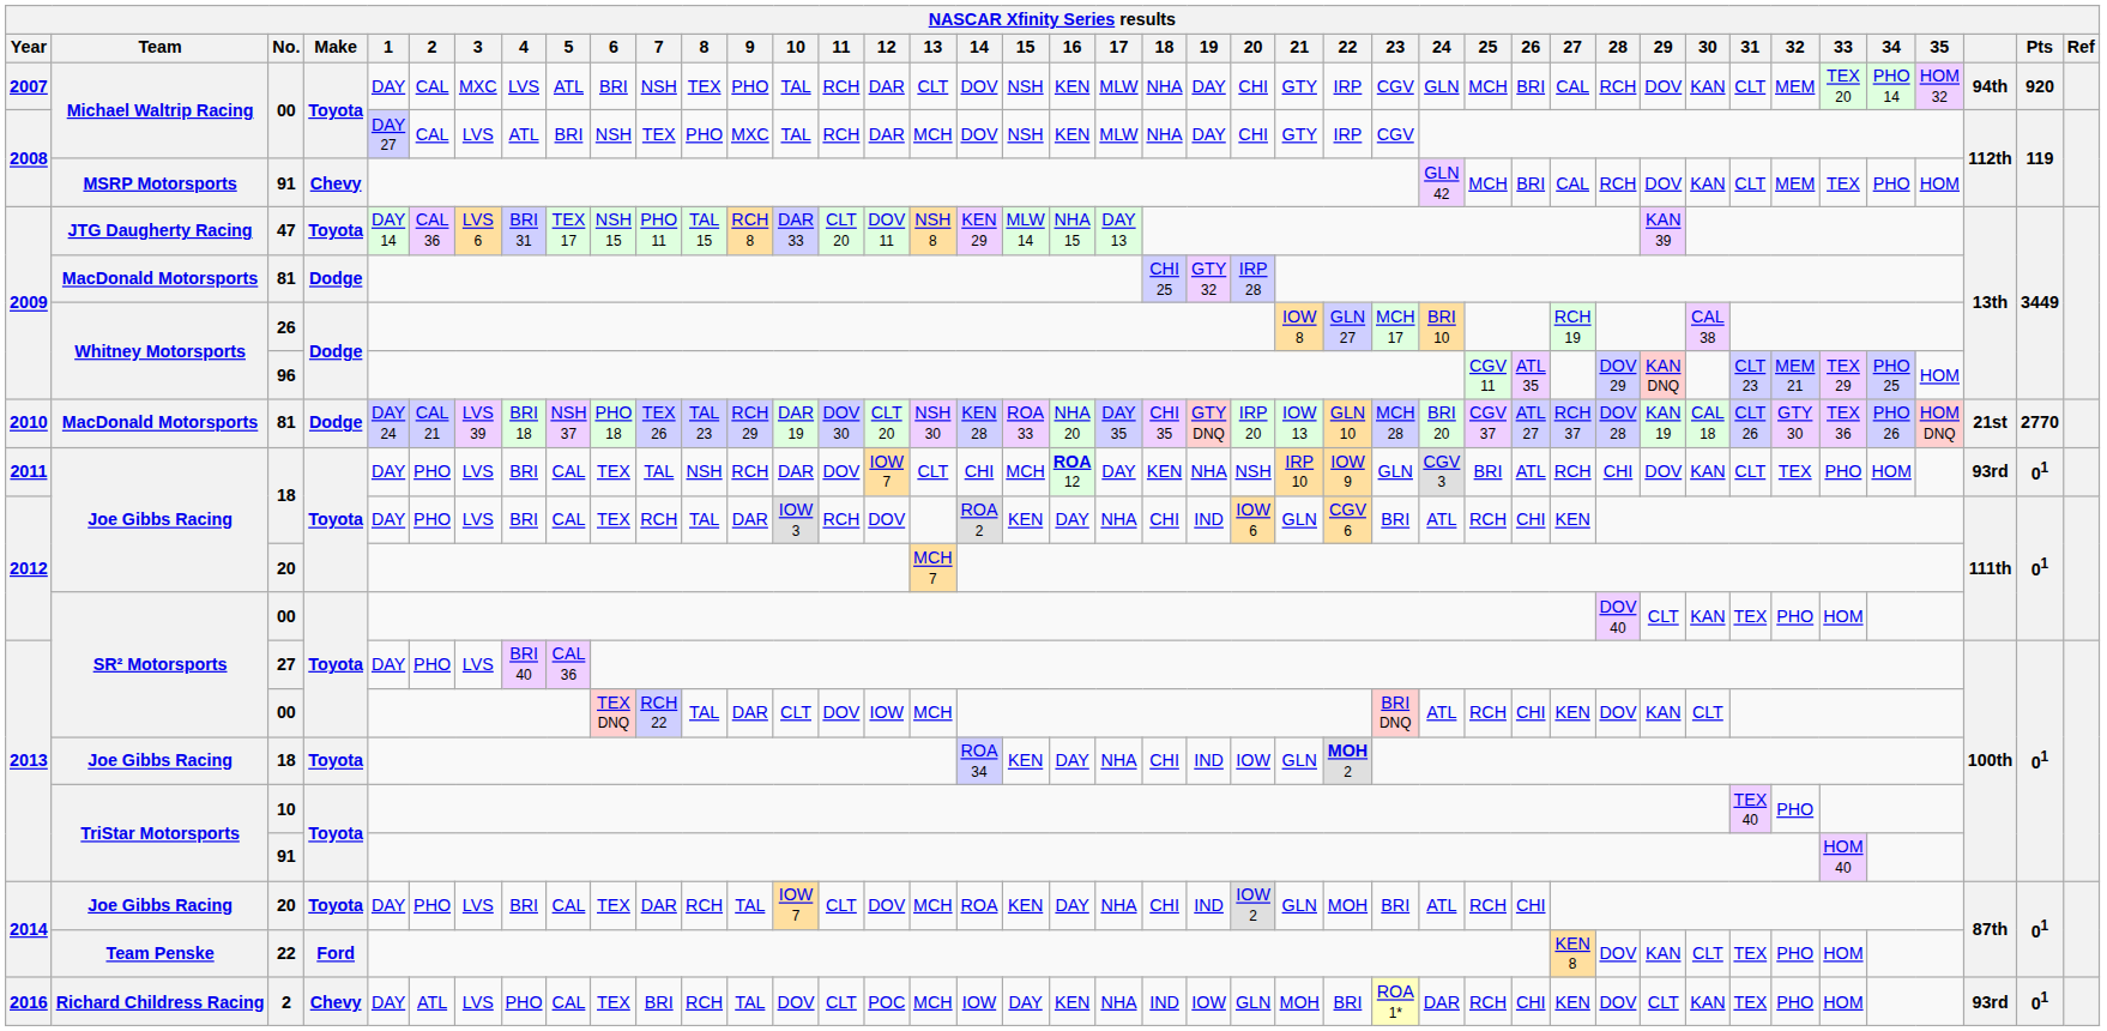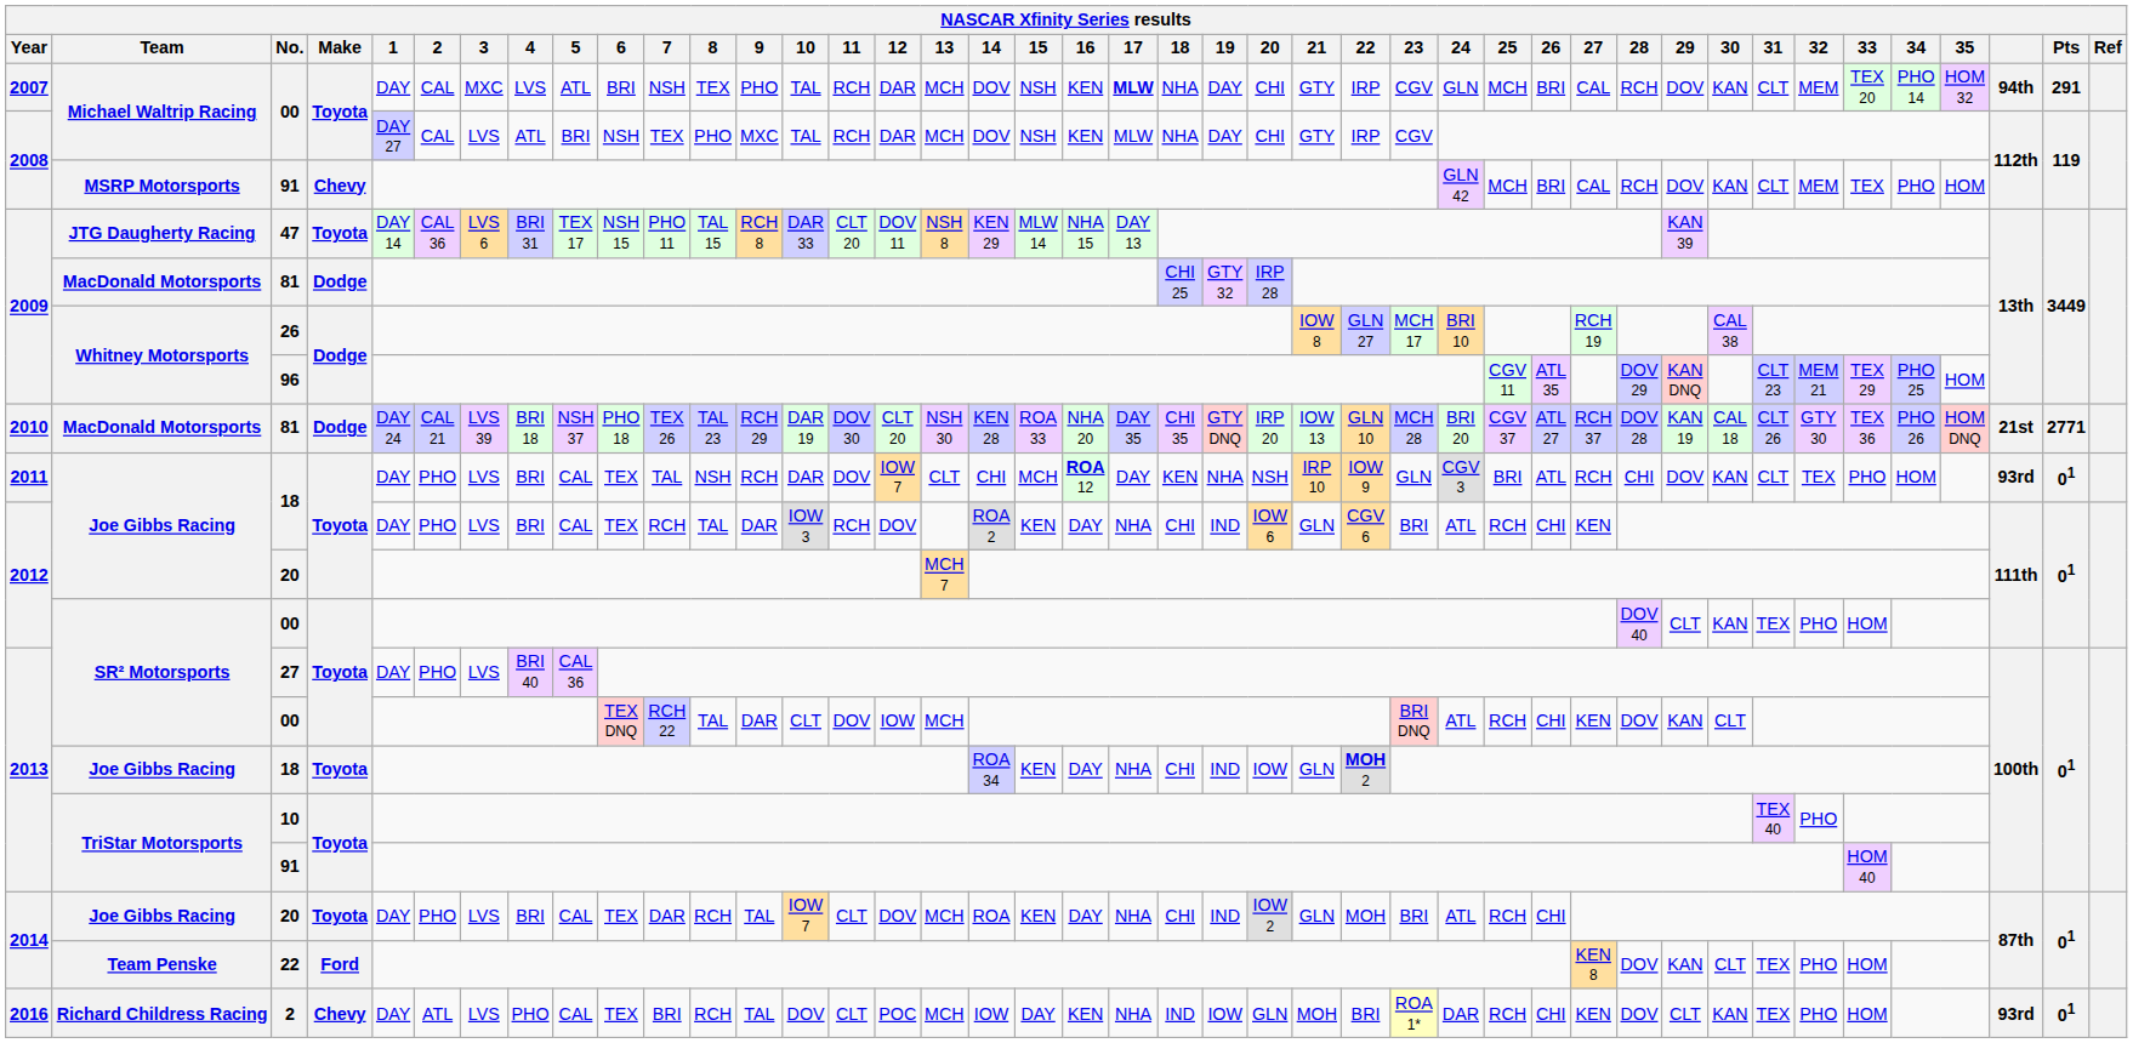 <table class="wikitable" style="text-align:center; font-size:75%">
 <tr>
 <th colspan=42><a href='#'>NASCAR Xfinity Series</a> results</th>
 </tr>
 <tr>
 <th>Year</th>
 <th>Team</th>
 <th>No.</th>
 <th>Make</th>
 <th>1</th>
 <th>2</th>
 <th>3</th>
 <th>4</th>
 <th>5</th>
 <th>6</th>
 <th>7</th>
 <th>8</th>
 <th>9</th>
 <th>10</th>
 <th>11</th>
 <th>12</th>
 <th>13</th>
 <th>14</th>
 <th>15</th>
 <th>16</th>
 <th>17</th>
 <th>18</th>
 <th>19</th>
 <th>20</th>
 <th>21</th>
 <th>22</th>
 <th>23</th>
 <th>24</th>
 <th>25</th>
 <th>26</th>
 <th>27</th>
 <th>28</th>
 <th>29</th>
 <th>30</th>
 <th>31</th>
 <th>32</th>
 <th>33</th>
 <th>34</th>
 <th>35</th>
 <th></th>
 <th>Pts</th>
 <th>Ref</th>
 </tr>
 <tr>
 <th><a href='#'>2007</a></th>
 <th rowspan=2 nowrap><a href='#'>Michael Waltrip Racing</a></th>
 <th rowspan=2>00</th>
 <th rowspan=2><a href='#'>Toyota</a></th>
 <td><a href='#'>DAY</a></td>
 <td><a href='#'>CAL</a></td>
 <td><a href='#'>MXC</a></td>
 <td><a href='#'>LVS</a></td>
 <td><a href='#'>ATL</a></td>
 <td><a href='#'>BRI</a></td>
 <td><a href='#'>NSH</a></td>
 <td><a href='#'>TEX</a></td>
 <td><a href='#'>PHO</a></td>
 <td><a href='#'>TAL</a></td>
 <td><a href='#'>RCH</a></td>
 <td><a href='#'>DAR</a></td>
-<td><a href='#'>CLT</a></td>
+<td><a href='#'>MCH</a></td>
 <td><a href='#'>DOV</a></td>
 <td><a href='#'>NSH</a></td>
 <td><a href='#'>KEN</a></td>
-<td><a href='#'>MLW</a></td>
+<td><strong><a href='#'>MLW</a></strong></td>
 <td><a href='#'>NHA</a></td>
 <td><a href='#'>DAY</a></td>
 <td><a href='#'>CHI</a></td>
 <td><a href='#'>GTY</a></td>
 <td><a href='#'>IRP</a></td>
 <td><a href='#'>CGV</a></td>
 <td><a href='#'>GLN</a></td>
 <td><a href='#'>MCH</a></td>
 <td><a href='#'>BRI</a></td>
 <td><a href='#'>CAL</a></td>
 <td><a href='#'>RCH</a></td>
 <td><a href='#'>DOV</a></td>
 <td><a href='#'>KAN</a></td>
 <td><a href='#'>CLT</a></td>
 <td><a href='#'>MEM</a></td>
 <td style="background:#DFFFDF;"><a href='#'>TEX</a><br><small>20</small></td>
 <td style="background:#DFFFDF;"><a href='#'>PHO</a><br><small>14</small></td>
 <td style="background:#EFCFFF;"><a href='#'>HOM</a><br><small>32</small></td>
 <th>94th</th>
-<th>920</th>
+<th>291</th>
 <th></th>
 </tr>
 <tr>
 <th rowspan=2><a href='#'>2008</a></th>
 <td style="background:#CFCFFF;"><a href='#'>DAY</a><br><small>27</small></td>
 <td><a href='#'>CAL</a></td>
 <td><a href='#'>LVS</a></td>
 <td><a href='#'>ATL</a></td>
 <td><a href='#'>BRI</a></td>
 <td><a href='#'>NSH</a></td>
 <td><a href='#'>TEX</a></td>
 <td><a href='#'>PHO</a></td>
 <td><a href='#'>MXC</a></td>
 <td><a href='#'>TAL</a></td>
 <td><a href='#'>RCH</a></td>
 <td><a href='#'>DAR</a></td>
 <td><a href='#'>MCH</a></td>
 <td><a href='#'>DOV</a></td>
 <td><a href='#'>NSH</a></td>
 <td><a href='#'>KEN</a></td>
 <td><a href='#'>MLW</a></td>
 <td><a href='#'>NHA</a></td>
 <td><a href='#'>DAY</a></td>
 <td><a href='#'>CHI</a></td>
 <td><a href='#'>GTY</a></td>
 <td><a href='#'>IRP</a></td>
 <td><a href='#'>CGV</a></td>
 <td colspan=12></td>
 <th rowspan=2>112th</th>
 <th rowspan=2>119</th>
 <th rowspan=2></th>
 </tr>
 <tr>
 <th><a href='#'>MSRP Motorsports</a></th>
 <th>91</th>
 <th><a href='#'>Chevy</a></th>
 <td colspan=23></td>
 <td style="background:#EFCFFF;"><a href='#'>GLN</a><br><small>42</small></td>
 <td><a href='#'>MCH</a></td>
 <td><a href='#'>BRI</a></td>
 <td><a href='#'>CAL</a></td>
 <td><a href='#'>RCH</a></td>
 <td><a href='#'>DOV</a></td>
 <td><a href='#'>KAN</a></td>
 <td><a href='#'>CLT</a></td>
 <td><a href='#'>MEM</a></td>
 <td><a href='#'>TEX</a></td>
 <td><a href='#'>PHO</a></td>
 <td><a href='#'>HOM</a></td>
 </tr>
 <tr>
 <th rowspan=4><a href='#'>2009</a></th>
 <th><a href='#'>JTG Daugherty Racing</a></th>
 <th>47</th>
 <th><a href='#'>Toyota</a></th>
 <td style="background:#DFFFDF;"><a href='#'>DAY</a><br><small>14</small></td>
 <td style="background:#EFCFFF;"><a href='#'>CAL</a><br><small>36</small></td>
 <td style="background:#FFDF9F;"><a href='#'>LVS</a><br><small>6</small></td>
 <td style="background:#CFCFFF;"><a href='#'>BRI</a><br><small>31</small></td>
 <td style="background:#DFFFDF;"><a href='#'>TEX</a><br><small>17</small></td>
 <td style="background:#DFFFDF;"><a href='#'>NSH</a><br><small>15</small></td>
 <td style="background:#DFFFDF;"><a href='#'>PHO</a><br><small>11</small></td>
 <td style="background:#DFFFDF;"><a href='#'>TAL</a><br><small>15</small></td>
 <td style="background:#FFDF9F;"><a href='#'>RCH</a><br><small>8</small></td>
 <td style="background:#CFCFFF;"><a href='#'>DAR</a><br><small>33</small></td>
 <td style="background:#DFFFDF;"><a href='#'>CLT</a><br><small>20</small></td>
 <td style="background:#DFFFDF;"><a href='#'>DOV</a><br><small>11</small></td>
 <td style="background:#FFDF9F;"><a href='#'>NSH</a><br><small>8</small></td>
 <td style="background:#EFCFFF;"><a href='#'>KEN</a><br><small>29</small></td>
 <td style="background:#DFFFDF;"><a href='#'>MLW</a><br><small>14</small></td>
 <td style="background:#DFFFDF;"><a href='#'>NHA</a><br><small>15</small></td>
 <td style="background:#DFFFDF;"><a href='#'>DAY</a><br><small>13</small></td>
 <td colspan=11></td>
 <td style="background:#EFCFFF;"><a href='#'>KAN</a><br><small>39</small></td>
 <td colspan=6></td>
 <th rowspan=4>13th</th>
 <th rowspan=4>3449</th>
 <th rowspan=4></th>
 </tr>
 <tr>
 <th><a href='#'>MacDonald Motorsports</a></th>
 <th>81</th>
 <th><a href='#'>Dodge</a></th>
 <td colspan=17></td>
 <td style="background:#CFCFFF;"><a href='#'>CHI</a><br><small>25</small></td>
 <td style="background:#EFCFFF;"><a href='#'>GTY</a><br><small>32</small></td>
 <td style="background:#CFCFFF;"><a href='#'>IRP</a><br><small>28</small></td>
 <td colspan=15></td>
 </tr>
 <tr>
 <th rowspan=2><a href='#'>Whitney Motorsports</a></th>
 <th>26</th>
 <th rowspan=2><a href='#'>Dodge</a></th>
 <td colspan=20></td>
 <td style="background:#FFDF9F;"><a href='#'>IOW</a><br><small>8</small></td>
 <td style="background:#CFCFFF;"><a href='#'>GLN</a><br><small>27</small></td>
 <td style="background:#DFFFDF;"><a href='#'>MCH</a><br><small>17</small></td>
 <td style="background:#FFDF9F;"><a href='#'>BRI</a><br><small>10</small></td>
 <td colspan=2></td>
 <td style="background:#DFFFDF;"><a href='#'>RCH</a><br><small>19</small></td>
 <td colspan=2></td>
 <td style="background:#EFCFFF;"><a href='#'>CAL</a><br><small>38</small></td>
 <td colspan=5></td>
 </tr>
 <tr>
 <th>96</th>
 <td colspan=24></td>
 <td style="background:#DFFFDF;"><a href='#'>CGV</a><br><small>11</small></td>
 <td style="background:#EFCFFF;"><a href='#'>ATL</a><br><small>35</small></td>
 <td></td>
 <td style="background:#CFCFFF;"><a href='#'>DOV</a><br><small>29</small></td>
 <td style="background:#FFCFCF;"><a href='#'>KAN</a><br><small>DNQ</small></td>
 <td></td>
 <td style="background:#CFCFFF;"><a href='#'>CLT</a><br><small>23</small></td>
 <td style="background:#CFCFFF;"><a href='#'>MEM</a><br><small>21</small></td>
 <td style="background:#EFCFFF;"><a href='#'>TEX</a><br><small>29</small></td>
 <td style="background:#CFCFFF;"><a href='#'>PHO</a><br><small>25</small></td>
 <td><a href='#'>HOM</a></td>
 </tr>
 <tr>
 <th><a href='#'>2010</a></th>
 <th><a href='#'>MacDonald Motorsports</a></th>
 <th>81</th>
 <th><a href='#'>Dodge</a></th>
 <td style="background:#CFCFFF;"><a href='#'>DAY</a><br><small>24</small></td>
 <td style="background:#CFCFFF;"><a href='#'>CAL</a><br><small>21</small></td>
 <td style="background:#EFCFFF;"><a href='#'>LVS</a><br><small>39</small></td>
 <td style="background:#DFFFDF;"><a href='#'>BRI</a><br><small>18</small></td>
 <td style="background:#EFCFFF;"><a href='#'>NSH</a><br><small>37</small></td>
 <td style="background:#DFFFDF;"><a href='#'>PHO</a><br><small>18</small></td>
 <td style="background:#CFCFFF;"><a href='#'>TEX</a><br><small>26</small></td>
 <td style="background:#CFCFFF;"><a href='#'>TAL</a><br><small>23</small></td>
 <td style="background:#CFCFFF;"><a href='#'>RCH</a><br><small>29</small></td>
 <td style="background:#DFFFDF;"><a href='#'>DAR</a><br><small>19</small></td>
 <td style="background:#CFCFFF;"><a href='#'>DOV</a><br><small>30</small></td>
 <td style="background:#DFFFDF;"><a href='#'>CLT</a><br><small>20</small></td>
 <td style="background:#EFCFFF;"><a href='#'>NSH</a><br><small>30</small></td>
 <td style="background:#CFCFFF;"><a href='#'>KEN</a><br><small>28</small></td>
 <td style="background:#EFCFFF;"><a href='#'>ROA</a><br><small>33</small></td>
 <td style="background:#DFFFDF;"><a href='#'>NHA</a><br><small>20</small></td>
 <td style="background:#CFCFFF;"><a href='#'>DAY</a><br><small>35</small></td>
 <td style="background:#EFCFFF;"><a href='#'>CHI</a><br><small>35</small></td>
 <td style="background:#FFCFCF;"><a href='#'>GTY</a><br><small>DNQ</small></td>
 <td style="background:#DFFFDF;"><a href='#'>IRP</a><br><small>20</small></td>
 <td style="background:#DFFFDF;"><a href='#'>IOW</a><br><small>13</small></td>
 <td style="background:#FFDF9F;"><a href='#'>GLN</a><br><small>10</small></td>
 <td style="background:#CFCFFF;"><a href='#'>MCH</a><br><small>28</small></td>
 <td style="background:#DFFFDF;"><a href='#'>BRI</a><br><small>20</small></td>
 <td style="background:#EFCFFF;"><a href='#'>CGV</a><br><small>37</small></td>
 <td style="background:#CFCFFF;"><a href='#'>ATL</a><br><small>27</small></td>
 <td style="background:#CFCFFF;"><a href='#'>RCH</a><br><small>37</small></td>
 <td style="background:#CFCFFF;"><a href='#'>DOV</a><br><small>28</small></td>
 <td style="background:#DFFFDF;"><a href='#'>KAN</a><br><small>19</small></td>
 <td style="background:#DFFFDF;"><a href='#'>CAL</a><br><small>18</small></td>
 <td style="background:#CFCFFF;"><a href='#'>CLT</a><br><small>26</small></td>
 <td style="background:#EFCFFF;"><a href='#'>GTY</a><br><small>30</small></td>
 <td style="background:#EFCFFF;"><a href='#'>TEX</a><br><small>36</small></td>
 <td style="background:#CFCFFF;"><a href='#'>PHO</a><br><small>26</small></td>
 <td style="background:#FFCFCF;"><a href='#'>HOM</a><br><small>DNQ</small></td>
 <th>21st</th>
-<th>2770</th>
+<th>2771</th>
 <th></th>
 </tr>
 <tr>
 <th><a href='#'>2011</a></th>
 <th rowspan=3><a href='#'>Joe Gibbs Racing</a></th>
 <th rowspan=2>18</th>
 <th rowspan=3><a href='#'>Toyota</a></th>
 <td><a href='#'>DAY</a></td>
 <td><a href='#'>PHO</a></td>
 <td><a href='#'>LVS</a></td>
 <td><a href='#'>BRI</a></td>
 <td><a href='#'>CAL</a></td>
 <td><a href='#'>TEX</a></td>
 <td><a href='#'>TAL</a></td>
 <td><a href='#'>NSH</a></td>
 <td><a href='#'>RCH</a></td>
 <td><a href='#'>DAR</a></td>
 <td><a href='#'>DOV</a></td>
 <td style="background:#FFDF9F;"><a href='#'>IOW</a><br><small>7</small></td>
 <td><a href='#'>CLT</a></td>
 <td><a href='#'>CHI</a></td>
 <td><a href='#'>MCH</a></td>
 <td style="background:#DFFFDF;"><strong><a href='#'>ROA</a></strong><br><small>12</small></td>
 <td><a href='#'>DAY</a></td>
 <td><a href='#'>KEN</a></td>
 <td><a href='#'>NHA</a></td>
 <td><a href='#'>NSH</a></td>
 <td style="background:#FFDF9F;"><a href='#'>IRP</a><br><small>10</small></td>
 <td style="background:#FFDF9F;"><a href='#'>IOW</a><br><small>9</small></td>
 <td><a href='#'>GLN</a></td>
 <td style="background:#DFDFDF;"><a href='#'>CGV</a><br><small>3</small></td>
 <td><a href='#'>BRI</a></td>
 <td><a href='#'>ATL</a></td>
 <td><a href='#'>RCH</a></td>
 <td><a href='#'>CHI</a></td>
 <td><a href='#'>DOV</a></td>
 <td><a href='#'>KAN</a></td>
 <td><a href='#'>CLT</a></td>
 <td><a href='#'>TEX</a></td>
 <td><a href='#'>PHO</a></td>
 <td><a href='#'>HOM</a></td>
 <td></td>
 <th>93rd</th>
 <th>0<sup>1</sup></th>
 <th></th>
 </tr>
 <tr>
 <th rowspan=3><a href='#'>2012</a></th>
 <td><a href='#'>DAY</a></td>
 <td><a href='#'>PHO</a></td>
 <td><a href='#'>LVS</a></td>
 <td><a href='#'>BRI</a></td>
 <td><a href='#'>CAL</a></td>
 <td><a href='#'>TEX</a></td>
 <td><a href='#'>RCH</a></td>
 <td><a href='#'>TAL</a></td>
 <td><a href='#'>DAR</a></td>
 <td style="background:#DFDFDF;"><a href='#'>IOW</a><br><small>3</small></td>
 <td><a href='#'>RCH</a></td>
 <td><a href='#'>DOV</a></td>
 <td></td>
 <td style="background:#DFDFDF;"><a href='#'>ROA</a><br><small>2</small></td>
 <td><a href='#'>KEN</a></td>
 <td><a href='#'>DAY</a></td>
 <td><a href='#'>NHA</a></td>
 <td><a href='#'>CHI</a></td>
 <td><a href='#'>IND</a></td>
 <td style="background:#FFDF9F;"><a href='#'>IOW</a><br><small>6</small></td>
 <td><a href='#'>GLN</a></td>
 <td style="background:#FFDF9F;"><a href='#'>CGV</a><br><small>6</small></td>
 <td><a href='#'>BRI</a></td>
 <td><a href='#'>ATL</a></td>
 <td><a href='#'>RCH</a></td>
 <td><a href='#'>CHI</a></td>
 <td><a href='#'>KEN</a></td>
 <td colspan=8></td>
 <th rowspan=3>111th</th>
 <th rowspan=3>0<sup>1</sup></th>
 <th rowspan=3></th>
 </tr>
 <tr>
 <th>20</th>
 <td colspan=12></td>
 <td style="background:#FFDF9F;"><a href='#'>MCH</a><br><small>7</small></td>
 <td colspan=22></td>
 </tr>
 <tr>
 <th rowspan=3><a href='#'>SR² Motorsports</a></th>
 <th>00</th>
 <th rowspan=3><a href='#'>Toyota</a></th>
 <td colspan=27></td>
 <td style="background:#EFCFFF;"><a href='#'>DOV</a><br><small>40</small></td>
 <td><a href='#'>CLT</a></td>
 <td><a href='#'>KAN</a></td>
 <td><a href='#'>TEX</a></td>
 <td><a href='#'>PHO</a></td>
 <td><a href='#'>HOM</a></td>
 <td colspan=2></td>
 </tr>
 <tr>
 <th rowspan=5><a href='#'>2013</a></th>
 <th>27</th>
 <td><a href='#'>DAY</a></td>
 <td><a href='#'>PHO</a></td>
 <td><a href='#'>LVS</a></td>
 <td style="background:#EFCFFF;"><a href='#'>BRI</a><br><small>40</small></td>
 <td style="background:#EFCFFF;"><a href='#'>CAL</a><br><small>36</small></td>
 <td colspan=30></td>
 <th rowspan=5>100th</th>
 <th rowspan=5>0<sup>1</sup></th>
 <th rowspan=5></th>
 </tr>
 <tr>
 <th>00</th>
 <td colspan=5></td>
 <td style="background:#FFCFCF;"><a href='#'>TEX</a><br><small>DNQ</small></td>
 <td style="background:#CFCFFF;"><a href='#'>RCH</a><br><small>22</small></td>
 <td><a href='#'>TAL</a></td>
 <td><a href='#'>DAR</a></td>
 <td><a href='#'>CLT</a></td>
 <td><a href='#'>DOV</a></td>
 <td><a href='#'>IOW</a></td>
 <td><a href='#'>MCH</a></td>
 <td colspan=9></td>
 <td style="background:#FFCFCF;"><a href='#'>BRI</a><br><small>DNQ</small></td>
 <td><a href='#'>ATL</a></td>
 <td><a href='#'>RCH</a></td>
 <td><a href='#'>CHI</a></td>
 <td><a href='#'>KEN</a></td>
 <td><a href='#'>DOV</a></td>
 <td><a href='#'>KAN</a></td>
 <td><a href='#'>CLT</a></td>
 <td colspan=5></td>
 </tr>
 <tr>
 <th><a href='#'>Joe Gibbs Racing</a></th>
 <th>18</th>
 <th><a href='#'>Toyota</a></th>
 <td colspan=13></td>
 <td style="background:#CFCFFF;"><a href='#'>ROA</a><br><small>34</small></td>
 <td><a href='#'>KEN</a></td>
 <td><a href='#'>DAY</a></td>
 <td><a href='#'>NHA</a></td>
 <td><a href='#'>CHI</a></td>
 <td><a href='#'>IND</a></td>
 <td><a href='#'>IOW</a></td>
 <td><a href='#'>GLN</a></td>
 <td style="background:#DFDFDF;"><strong><a href='#'>MOH</a></strong><br><small>2</small></td>
 <td colspan=13></td>
 </tr>
 <tr>
 <th rowspan=2><a href='#'>TriStar Motorsports</a></th>
 <th>10</th>
 <th rowspan=2><a href='#'>Toyota</a></th>
 <td colspan=30></td>
 <td style="background:#EFCFFF;"><a href='#'>TEX</a><br><small>40</small></td>
 <td><a href='#'>PHO</a></td>
 <td colspan=3></td>
 </tr>
 <tr>
 <th>91</th>
 <td colspan=32></td>
 <td style="background:#EFCFFF;"><a href='#'>HOM</a><br><small>40</small></td>
 <td colspan=2></td>
 </tr>
 <tr>
 <th rowspan=2><a href='#'>2014</a></th>
 <th><a href='#'>Joe Gibbs Racing</a></th>
 <th>20</th>
 <th><a href='#'>Toyota</a></th>
 <td><a href='#'>DAY</a></td>
 <td><a href='#'>PHO</a></td>
 <td><a href='#'>LVS</a></td>
 <td><a href='#'>BRI</a></td>
 <td><a href='#'>CAL</a></td>
 <td><a href='#'>TEX</a></td>
 <td><a href='#'>DAR</a></td>
 <td><a href='#'>RCH</a></td>
 <td><a href='#'>TAL</a></td>
 <td style="background:#FFDF9F;"><a href='#'>IOW</a><br><small>7</small></td>
 <td><a href='#'>CLT</a></td>
 <td><a href='#'>DOV</a></td>
 <td><a href='#'>MCH</a></td>
 <td><a href='#'>ROA</a></td>
 <td><a href='#'>KEN</a></td>
 <td><a href='#'>DAY</a></td>
 <td><a href='#'>NHA</a></td>
 <td><a href='#'>CHI</a></td>
 <td><a href='#'>IND</a></td>
 <td style="background:#DFDFDF;"><a href='#'>IOW</a><br><small>2</small></td>
 <td><a href='#'>GLN</a></td>
 <td><a href='#'>MOH</a></td>
 <td><a href='#'>BRI</a></td>
 <td><a href='#'>ATL</a></td>
 <td><a href='#'>RCH</a></td>
 <td><a href='#'>CHI</a></td>
 <td colspan=9></td>
 <th rowspan=2>87th</th>
 <th rowspan=2>0<sup>1</sup></th>
 <th rowspan=2></th>
 </tr>
 <tr>
 <th><a href='#'>Team Penske</a></th>
 <th>22</th>
 <th><a href='#'>Ford</a></th>
 <td colspan=26></td>
 <td style="background:#FFDF9F;"><a href='#'>KEN</a><br><small>8</small></td>
 <td><a href='#'>DOV</a></td>
 <td><a href='#'>KAN</a></td>
 <td><a href='#'>CLT</a></td>
 <td><a href='#'>TEX</a></td>
 <td><a href='#'>PHO</a></td>
 <td><a href='#'>HOM</a></td>
 <td colspan=2></td>
 </tr>
 <tr>
 <th><a href='#'>2016</a></th>
 <th nowrap><a href='#'>Richard Childress Racing</a></th>
 <th>2</th>
 <th><a href='#'>Chevy</a></th>
 <td><a href='#'>DAY</a></td>
 <td><a href='#'>ATL</a></td>
 <td><a href='#'>LVS</a></td>
 <td><a href='#'>PHO</a></td>
 <td><a href='#'>CAL</a></td>
 <td><a href='#'>TEX</a></td>
 <td><a href='#'>BRI</a></td>
 <td><a href='#'>RCH</a></td>
 <td><a href='#'>TAL</a></td>
 <td><a href='#'>DOV</a></td>
 <td><a href='#'>CLT</a></td>
 <td><a href='#'>POC</a></td>
 <td><a href='#'>MCH</a></td>
 <td><a href='#'>IOW</a></td>
 <td><a href='#'>DAY</a></td>
 <td><a href='#'>KEN</a></td>
 <td><a href='#'>NHA</a></td>
 <td><a href='#'>IND</a></td>
 <td><a href='#'>IOW</a></td>
 <td><a href='#'>GLN</a></td>
 <td><a href='#'>MOH</a></td>
 <td><a href='#'>BRI</a></td>
 <td style="background:#FFFFBF;"><a href='#'>ROA</a><br><small>1*</small></td>
 <td><a href='#'>DAR</a></td>
 <td><a href='#'>RCH</a></td>
 <td><a href='#'>CHI</a></td>
 <td><a href='#'>KEN</a></td>
 <td><a href='#'>DOV</a></td>
 <td><a href='#'>CLT</a></td>
 <td><a href='#'>KAN</a></td>
 <td><a href='#'>TEX</a></td>
 <td><a href='#'>PHO</a></td>
 <td><a href='#'>HOM</a></td>
 <td colspan=2></td>
 <th>93rd</th>
 <th>0<sup>1</sup></th>
 <th></th>
 </tr>
 </table>
